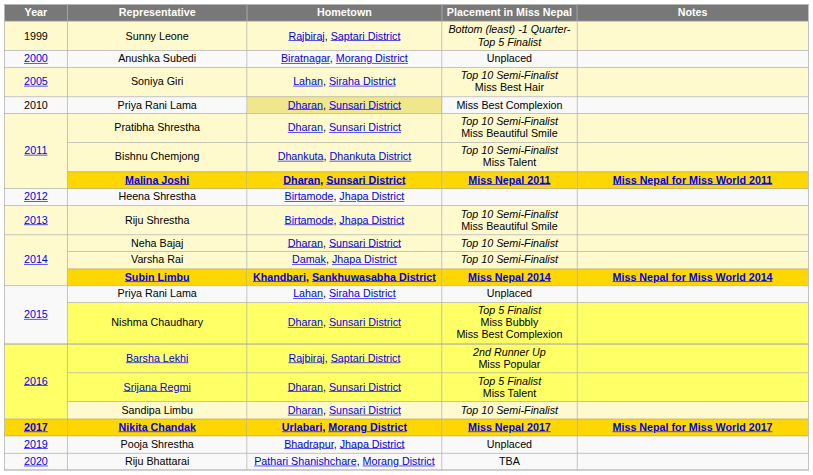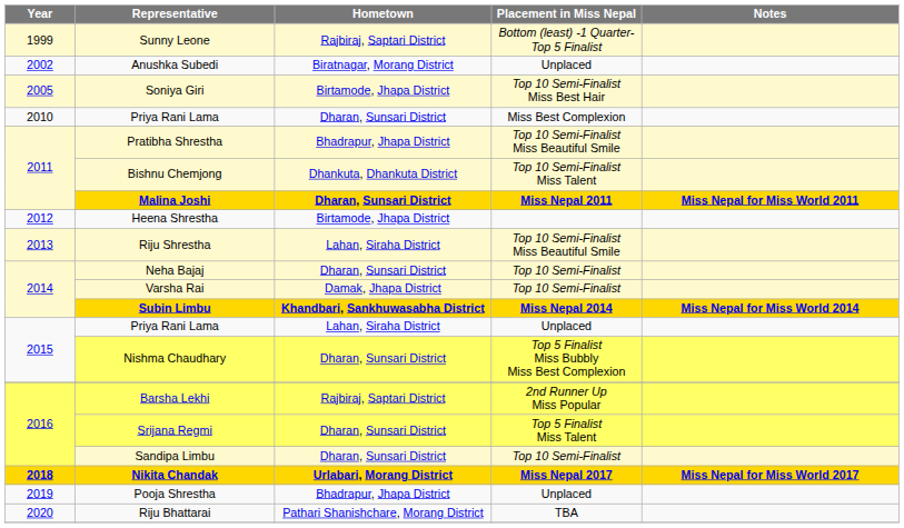 <table class="wikitable" style="width:95%;text-align:center">
 <tr>
 <th width="30" style="background-color:#787878;color:#FFFFFF;">Year</th>
 <th width="100" style="background-color:#787878;color:#FFFFFF;">Representative</th>
 <th width="30" style="background-color:#787878;color:#FFFFFF;">Hometown</th>
 <th width="30" style="background-color:#787878;color:#FFFFFF;">Placement in Miss Nepal</th>
 <th width="150" style="background-color:#787878;color:#FFFFFF;">Notes</th>
 </tr>
 <tr style="background-color:#FFFACD">
 <td>1999</td>
 <td>Sunny Leone</td>
 <td><a href='#'>Rajbiraj</a>, <a href='#'>Saptari District</a></td>
 <td><em>Bottom (least) -1 Quarter-Top 5 Finalist</em></td>
 <td></td>
 </tr>
 <tr>
-<td><a href='#'>2000</a></td>
+<td><a href='#'>2002</a></td>
 <td>Anushka Subedi</td>
 <td><a href='#'>Biratnagar</a>, <a href='#'>Morang District</a></td>
 <td>Unplaced</td>
 <td></td>
 </tr>
 <tr style="background-color:#FFFACD">
 <td><a href='#'>2005</a></td>
 <td>Soniya Giri</td>
-<td><a href='#'>Lahan</a>, <a href='#'>Siraha District</a></td>
+<td><a href='#'>Birtamode</a>, <a href='#'>Jhapa District</a></td>
 <td><em>Top 10 Semi-Finalist</em> <br> Miss Best Hair</td>
 <td></td>
 </tr>
 <tr>
 <td>2010</td>
 <td>Priya Rani Lama</td>
-<td style="background: khaki;"><a href='#'>Dharan</a>, <a href='#'>Sunsari District</a></td>
+<td><a href='#'>Dharan</a>, <a href='#'>Sunsari District</a></td>
 <td>Miss Best Complexion</td>
 <td></td>
 </tr>
 <tr style="background-color:#FFFACD">
 <td rowspan="3" style="text-align"><a href='#'>2011</a></td>
 <td>Pratibha Shrestha</td>
-<td><a href='#'>Dharan</a>, <a href='#'>Sunsari District</a></td>
+<td><a href='#'>Bhadrapur</a>, <a href='#'>Jhapa District</a></td>
 <td><em>Top 10 Semi-Finalist</em> <br> Miss Beautiful Smile</td>
 <td></td>
 </tr>
 <tr style="background-color:#FFFACD">
 <td>Bishnu Chemjong</td>
 <td><a href='#'>Dhankuta</a>, <a href='#'>Dhankuta District</a></td>
 <td><em>Top 10 Semi-Finalist</em> <br> Miss Talent</td>
 <td></td>
 </tr>
 <tr style="background-color:GOLD; font-weight: bold">
 <td><a href='#'>Malina Joshi</a></td>
 <td><a href='#'>Dharan</a>, <a href='#'>Sunsari District</a></td>
 <td><a href='#'>Miss Nepal 2011</a></td>
 <td><a href='#'>Miss Nepal for Miss World 2011</a></td>
 </tr>
 <tr>
 <td><a href='#'>2012</a></td>
 <td>Heena Shrestha</td>
 <td><a href='#'>Birtamode</a>, <a href='#'>Jhapa District</a></td>
 <td></td>
 <td></td>
 </tr>
 <tr style="background-color:#FFFACD">
 <td><a href='#'>2013</a></td>
 <td>Riju Shrestha</td>
-<td><a href='#'>Birtamode</a>, <a href='#'>Jhapa District</a></td>
+<td><a href='#'>Lahan</a>, <a href='#'>Siraha District</a></td>
 <td><em>Top 10 Semi-Finalist</em> <br> Miss Beautiful Smile</td>
 <td></td>
 </tr>
 <tr style="background-color:#FFFACD">
 <td rowspan="3" style="text-align"><a href='#'>2014</a></td>
 <td>Neha Bajaj</td>
 <td><a href='#'>Dharan</a>, <a href='#'>Sunsari District</a></td>
 <td><em>Top 10 Semi-Finalist</em></td>
 <td></td>
 </tr>
 <tr style="background-color:#FFFACD">
 <td>Varsha Rai</td>
 <td><a href='#'>Damak</a>, <a href='#'>Jhapa District</a></td>
 <td><em>Top 10 Semi-Finalist</em></td>
 <td></td>
 </tr>
 <tr style="background-color:GOLD; font-weight: bold">
 <td><a href='#'>Subin Limbu</a></td>
 <td><a href='#'>Khandbari</a>, <a href='#'>Sankhuwasabha District</a></td>
 <td><strong><a href='#'>Miss Nepal 2014</a></strong></td>
 <td><a href='#'>Miss Nepal for Miss World 2014</a></td>
 </tr>
 <tr>
 <td rowspan="2" style="text-align"><a href='#'>2015</a></td>
 <td>Priya Rani Lama</td>
 <td><a href='#'>Lahan</a>, <a href='#'>Siraha District</a></td>
 <td>Unplaced</td>
 <td></td>
 </tr>
 <tr style="background-color:#FFFF66">
 <td>Nishma Chaudhary</td>
 <td><a href='#'>Dharan</a>, <a href='#'>Sunsari District</a></td>
 <td><em>Top 5 Finalist</em> <br> Miss Bubbly <br> Miss Best Complexion</td>
 <td></td>
 </tr>
 <tr>
 </tr>
 <tr style="background-color:#FFFF66">
 <td rowspan="3" style="text-align"><a href='#'>2016</a></td>
 <td><a href='#'>Barsha Lekhi</a></td>
 <td><a href='#'>Rajbiraj</a>, <a href='#'>Saptari District</a></td>
 <td><em>2nd Runner Up</em><br> Miss Popular</td>
 <td></td>
 </tr>
 <tr style="background-color:#FFFF66">
 <td><a href='#'>Srijana Regmi</a></td>
 <td><a href='#'>Dharan</a>, <a href='#'>Sunsari District</a></td>
 <td><em>Top 5 Finalist</em><br> Miss Talent</td>
 <td></td>
 </tr>
 <tr style="background-color:#FFFACD">
 <td>Sandipa Limbu</td>
 <td><a href='#'>Dharan</a>, <a href='#'>Sunsari District</a></td>
 <td><em>Top 10 Semi-Finalist</em></td>
 <td></td>
 </tr>
 <tr style="background-color:GOLD; font-weight: bold">
-<td><a href='#'>2017</a></td>
+<td><a href='#'>2018</a></td>
 <td><a href='#'>Nikita Chandak</a></td>
 <td><a href='#'>Urlabari</a>, <a href='#'>Morang District</a></td>
 <td><strong><a href='#'>Miss Nepal 2017</a></strong></td>
 <td><a href='#'>Miss Nepal for Miss World 2017</a></td>
 </tr>
 <tr>
 <td><a href='#'>2019</a></td>
 <td>Pooja Shrestha</td>
 <td><a href='#'>Bhadrapur</a>, <a href='#'>Jhapa District</a></td>
 <td>Unplaced</td>
 <td></td>
 </tr>
 <tr>
 <td><a href='#'>2020</a></td>
 <td>Riju Bhattarai</td>
 <td><a href='#'>Pathari Shanishchare</a>, <a href='#'>Morang District </a></td>
 <td>TBA</td>
 <td></td>
 </tr>
 <tr>
 </tr>
 </table>
